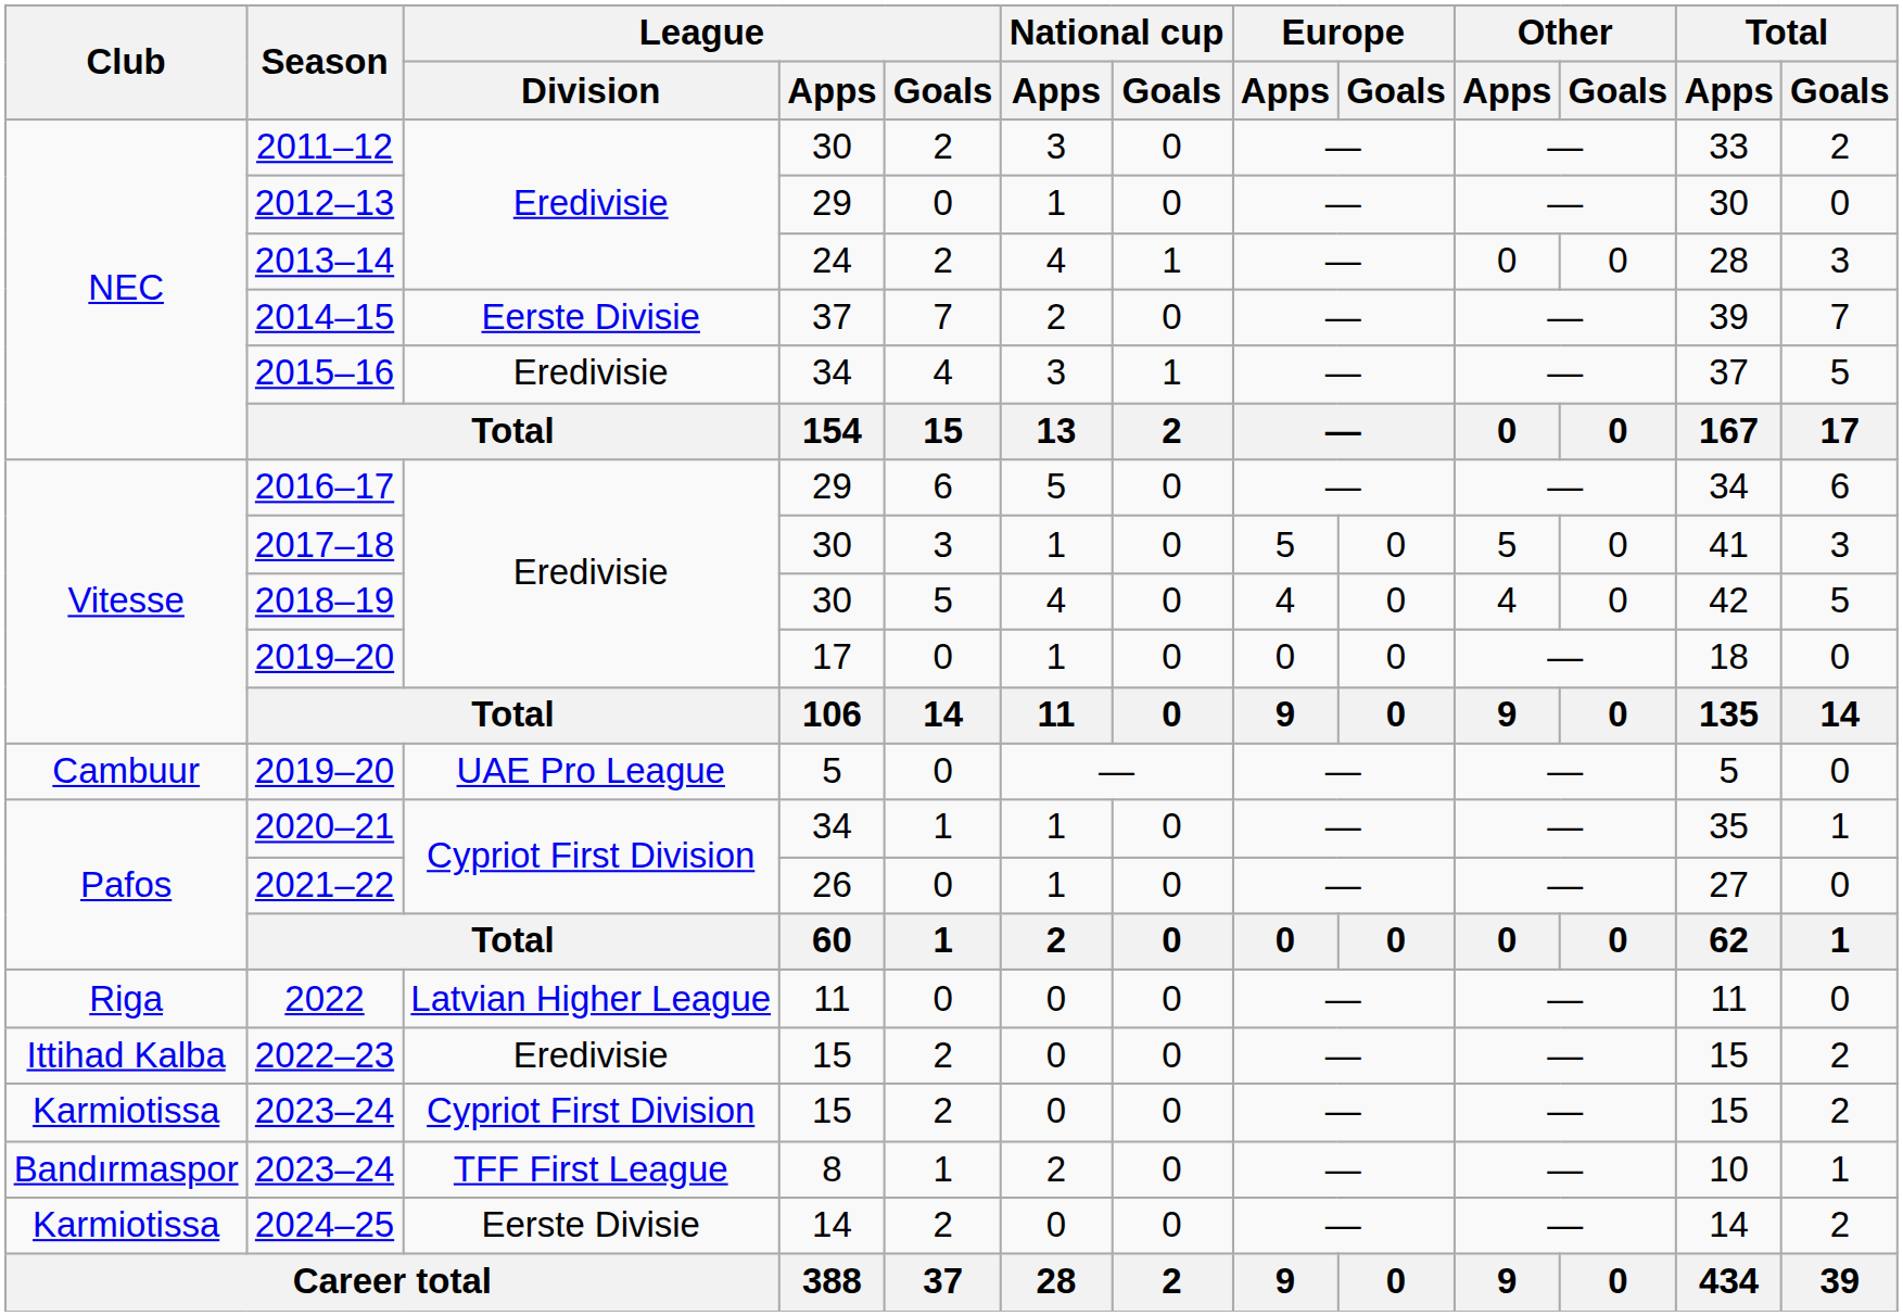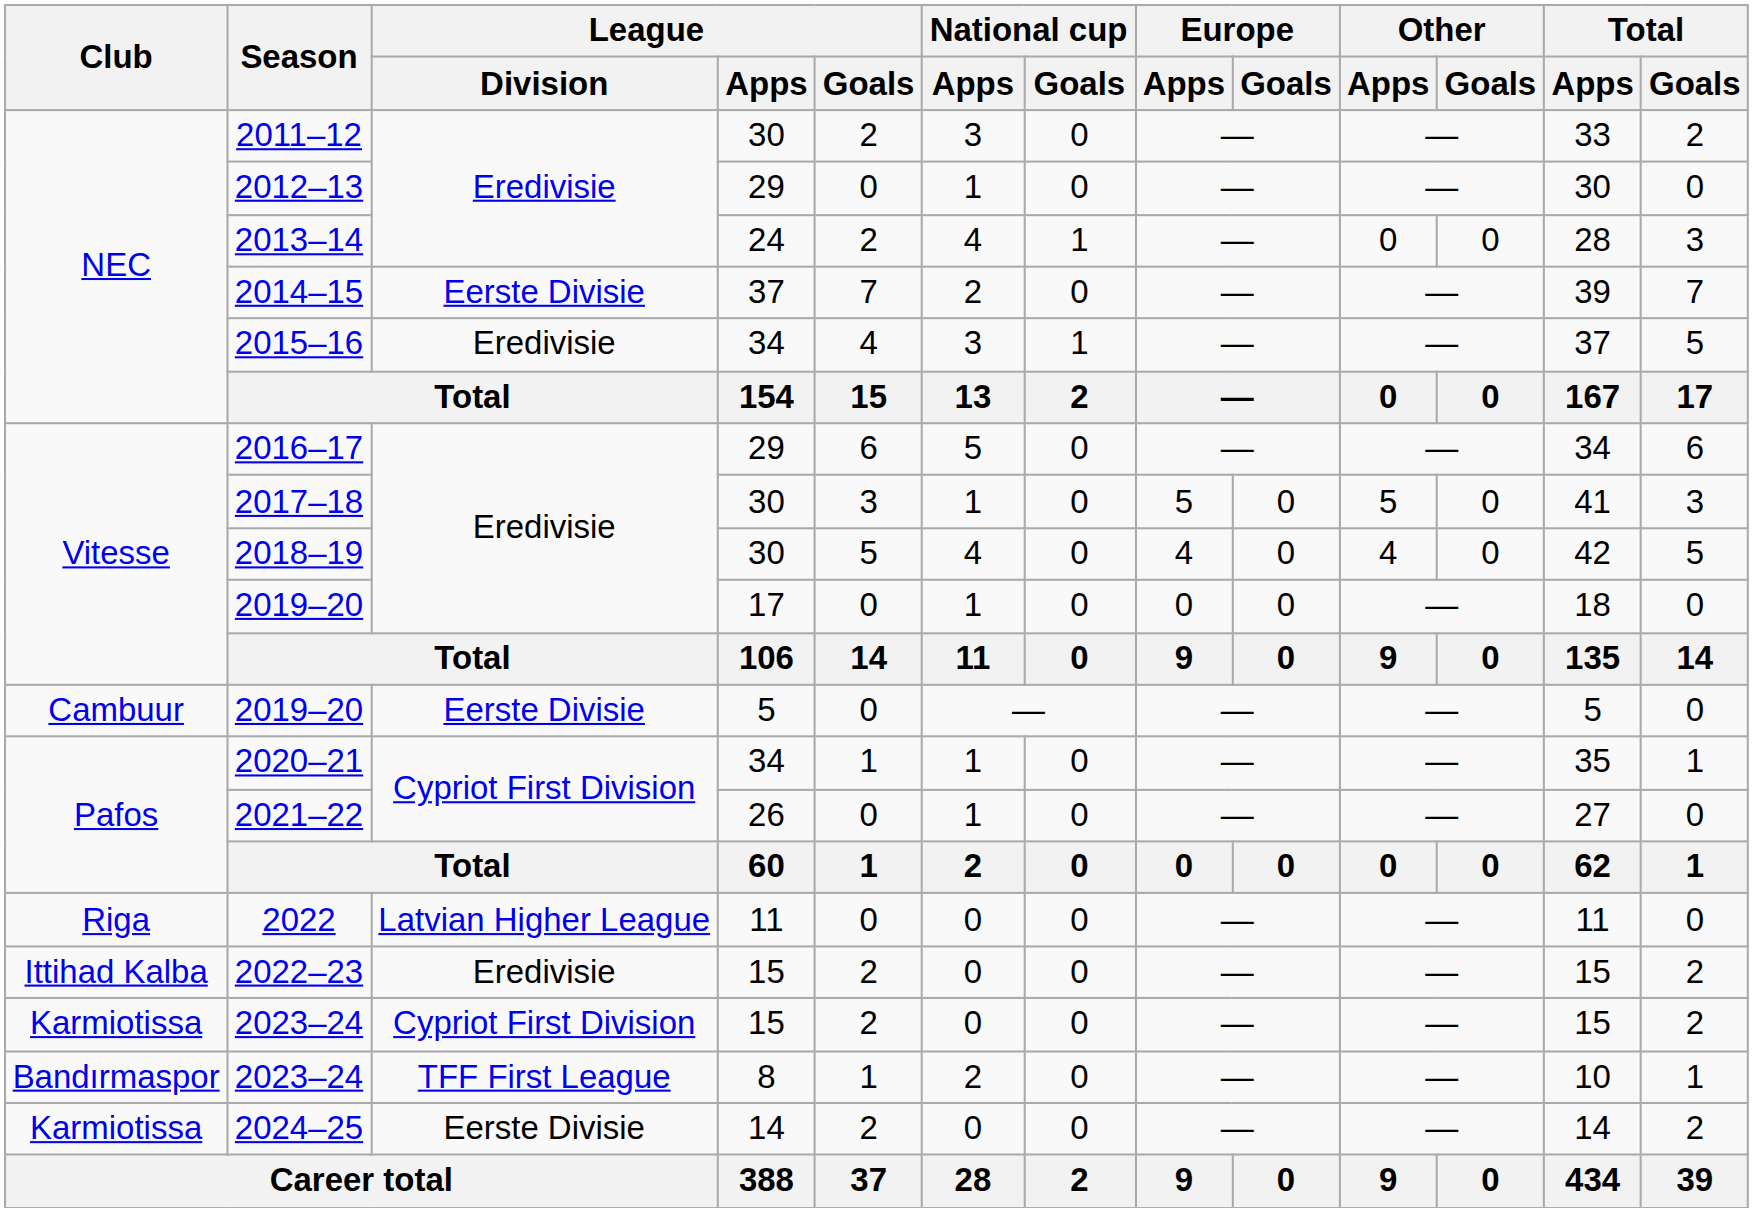 <table class="wikitable" style="text-align:center">
 <tr>
 <th rowspan="2">Club</th>
 <th rowspan="2">Season</th>
 <th colspan="3">League</th>
 <th colspan="2">National cup</th>
 <th colspan="2">Europe</th>
 <th colspan="2">Other</th>
 <th colspan="2">Total</th>
 </tr>
 <tr>
 <th>Division</th>
 <th>Apps</th>
 <th>Goals</th>
 <th>Apps</th>
 <th>Goals</th>
 <th>Apps</th>
 <th>Goals</th>
 <th>Apps</th>
 <th>Goals</th>
 <th>Apps</th>
 <th>Goals</th>
 </tr>
 <tr>
 <td rowspan="6"><a href='#'>NEC</a></td>
 <td><a href='#'>2011–12</a></td>
 <td rowspan="3"><a href='#'>Eredivisie</a></td>
 <td>30</td>
 <td>2</td>
 <td>3</td>
 <td>0</td>
 <td colspan="2">—</td>
 <td colspan="2">—</td>
 <td>33</td>
 <td>2</td>
 </tr>
 <tr>
 <td><a href='#'>2012–13</a></td>
 <td>29</td>
 <td>0</td>
 <td>1</td>
 <td>0</td>
 <td colspan="2">—</td>
 <td colspan="2">—</td>
 <td>30</td>
 <td>0</td>
 </tr>
 <tr>
 <td><a href='#'>2013–14</a></td>
 <td>24</td>
 <td>2</td>
 <td>4</td>
 <td>1</td>
 <td colspan="2">—</td>
 <td>0</td>
 <td>0</td>
 <td>28</td>
 <td>3</td>
 </tr>
 <tr>
 <td><a href='#'>2014–15</a></td>
 <td><a href='#'>Eerste Divisie</a></td>
 <td>37</td>
 <td>7</td>
 <td>2</td>
 <td>0</td>
 <td colspan="2">—</td>
 <td colspan="2">—</td>
 <td>39</td>
 <td>7</td>
 </tr>
 <tr>
 <td><a href='#'>2015–16</a></td>
 <td>Eredivisie</td>
 <td>34</td>
 <td>4</td>
 <td>3</td>
 <td>1</td>
 <td colspan="2">—</td>
 <td colspan="2">—</td>
 <td>37</td>
 <td>5</td>
 </tr>
 <tr>
 <th colspan="2">Total</th>
 <th>154</th>
 <th>15</th>
 <th>13</th>
 <th>2</th>
 <th colspan="2">—</th>
 <th>0</th>
 <th>0</th>
 <th>167</th>
 <th>17</th>
 </tr>
 <tr>
 <td rowspan="5"><a href='#'>Vitesse</a></td>
 <td><a href='#'>2016–17</a></td>
 <td rowspan="4">Eredivisie</td>
 <td>29</td>
 <td>6</td>
 <td>5</td>
 <td>0</td>
 <td colspan="2">—</td>
 <td colspan="2">—</td>
 <td>34</td>
 <td>6</td>
 </tr>
 <tr>
 <td><a href='#'>2017–18</a></td>
 <td>30</td>
 <td>3</td>
 <td>1</td>
 <td>0</td>
 <td>5</td>
 <td>0</td>
 <td>5</td>
 <td>0</td>
 <td>41</td>
 <td>3</td>
 </tr>
 <tr>
 <td><a href='#'>2018–19</a></td>
 <td>30</td>
 <td>5</td>
 <td>4</td>
 <td>0</td>
 <td>4</td>
 <td>0</td>
 <td>4</td>
 <td>0</td>
 <td>42</td>
 <td>5</td>
 </tr>
 <tr>
 <td><a href='#'>2019–20</a></td>
 <td>17</td>
 <td>0</td>
 <td>1</td>
 <td>0</td>
 <td>0</td>
 <td>0</td>
 <td colspan="2">—</td>
 <td>18</td>
 <td>0</td>
 </tr>
 <tr>
 <th colspan="2">Total</th>
 <th>106</th>
 <th>14</th>
 <th>11</th>
 <th>0</th>
 <th>9</th>
 <th>0</th>
 <th>9</th>
 <th>0</th>
 <th>135</th>
 <th>14</th>
 </tr>
 <tr>
 <td rowspan="1"><a href='#'>Cambuur</a></td>
 <td><a href='#'>2019–20</a></td>
-<td><a href='#'>UAE Pro League</a></td>
+<td><a href='#'>Eerste Divisie</a></td>
 <td>5</td>
 <td>0</td>
 <td colspan="2">—</td>
 <td colspan="2">—</td>
 <td colspan="2">—</td>
 <td>5</td>
 <td>0</td>
 </tr>
 <tr>
 <td rowspan="3"><a href='#'>Pafos</a></td>
 <td><a href='#'>2020–21</a></td>
 <td rowspan="2"><a href='#'>Cypriot First Division</a></td>
 <td>34</td>
 <td>1</td>
 <td>1</td>
 <td>0</td>
 <td colspan="2">—</td>
 <td colspan="2">—</td>
 <td>35</td>
 <td>1</td>
 </tr>
 <tr>
 <td><a href='#'>2021–22</a></td>
 <td>26</td>
 <td>0</td>
 <td>1</td>
 <td>0</td>
 <td colspan="2">—</td>
 <td colspan="2">—</td>
 <td>27</td>
 <td>0</td>
 </tr>
 <tr>
 <th colspan="2">Total</th>
 <th>60</th>
 <th>1</th>
 <th>2</th>
 <th>0</th>
 <th>0</th>
 <th>0</th>
 <th>0</th>
 <th>0</th>
 <th>62</th>
 <th>1</th>
 </tr>
 <tr>
 <td rowspan="1"><a href='#'>Riga</a></td>
 <td><a href='#'>2022</a></td>
 <td rowspan="1"><a href='#'>Latvian Higher League</a></td>
 <td>11</td>
 <td>0</td>
 <td>0</td>
 <td>0</td>
 <td colspan="2">—</td>
 <td colspan="2">—</td>
 <td>11</td>
 <td>0</td>
 </tr>
 <tr>
 <td><a href='#'>Ittihad Kalba</a></td>
 <td><a href='#'>2022–23</a></td>
 <td rowspan="1">Eredivisie</td>
 <td>15</td>
 <td>2</td>
 <td>0</td>
 <td>0</td>
 <td colspan="2">—</td>
 <td colspan="2">—</td>
 <td>15</td>
 <td>2</td>
 </tr>
 <tr>
 <td rowspan="1"><a href='#'>Karmiotissa</a></td>
 <td><a href='#'>2023–24</a></td>
 <td rowspan="1"><a href='#'>Cypriot First Division</a></td>
 <td>15</td>
 <td>2</td>
 <td>0</td>
 <td>0</td>
 <td colspan="2">—</td>
 <td colspan="2">—</td>
 <td>15</td>
 <td>2</td>
 </tr>
 <tr>
 <td rowspan="1"><a href='#'>Bandırmaspor</a></td>
 <td><a href='#'>2023–24</a></td>
 <td rowspan="1"><a href='#'>TFF First League</a></td>
 <td>8</td>
 <td>1</td>
 <td>2</td>
 <td>0</td>
 <td colspan="2">—</td>
 <td colspan="2">—</td>
 <td>10</td>
 <td>1</td>
 </tr>
 <tr>
 <td rowspan="1"><a href='#'>Karmiotissa</a></td>
 <td><a href='#'>2024–25</a></td>
 <td rowspan="1">Eerste Divisie</td>
 <td>14</td>
 <td>2</td>
 <td>0</td>
 <td>0</td>
 <td colspan="2">—</td>
 <td colspan="2">—</td>
 <td>14</td>
 <td>2</td>
 </tr>
 <tr>
 <th colspan="3">Career total</th>
 <th>388</th>
 <th>37</th>
 <th>28</th>
 <th>2</th>
 <th>9</th>
 <th>0</th>
 <th>9</th>
 <th>0</th>
 <th>434</th>
 <th>39</th>
 </tr>
 </table>
